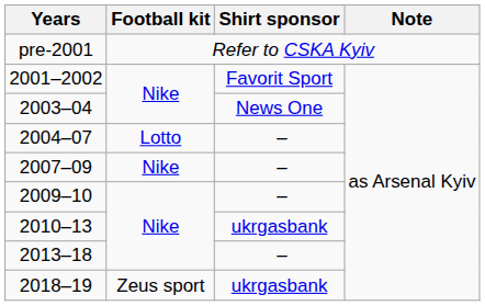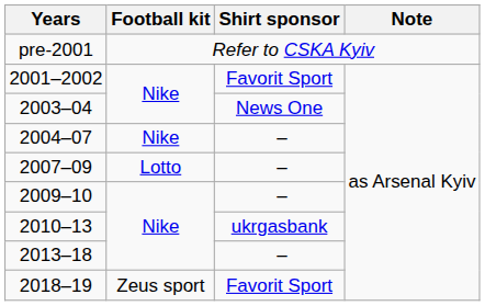 <table class="wikitable" style="text-align: center">
 <tr>
 <th>Years</th>
 <th>Football kit</th>
 <th>Shirt sponsor</th>
 <th>Note</th>
 </tr>
 <tr>
 <td>pre-2001</td>
 <td colspan=3><em>Refer to <a href='#'>CSKA Kyiv</a></em></td>
 </tr>
 <tr>
 <td>2001–2002</td>
 <td rowspan=2><a href='#'>Nike</a></td>
 <td><a href='#'>Favorit Sport</a></td>
 <td rowspan=8>as Arsenal Kyiv</td>
 </tr>
 <tr>
 <td>2003–04</td>
 <td><a href='#'>News One</a></td>
 </tr>
 <tr>
 <td>2004–07</td>
-<td><a href='#'>Lotto</a></td>
+<td><a href='#'>Nike</a></td>
 <td> –</td>
 </tr>
 <tr>
 <td>2007–09</td>
-<td><a href='#'>Nike</a></td>
+<td><a href='#'>Lotto</a></td>
 <td> –</td>
 </tr>
 <tr>
 <td>2009–10</td>
 <td rowspan=3><a href='#'>Nike</a></td>
 <td> –</td>
 </tr>
 <tr>
 <td>2010–13</td>
 <td><a href='#'>ukrgasbank</a></td>
 </tr>
 <tr>
 <td>2013–18</td>
 <td> –</td>
 </tr>
 <tr>
 <td>2018–19</td>
 <td rowspan=3>Zeus sport</td>
-<td><a href='#'>ukrgasbank</a></td>
+<td><a href='#'>Favorit Sport</a></td>
 </tr>
 </table>
